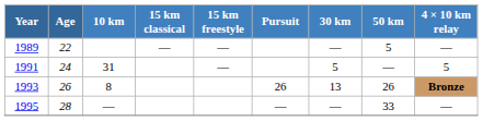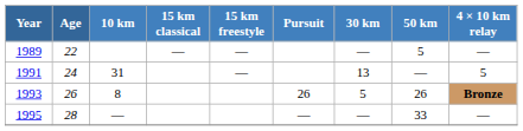 <table class="wikitable" style="font-size:95%; text-align:center; border:grey solid 1px; border-collapse:collapse; background:#ffffff;">
 <tr>
 <th style="background-color:#369; color:white; width:60px;"> Year </th>
 <th style="background-color:#369; color:white; width:40px;"> Age </th>
 <th style="background-color:#4180be; color:white; width:75px;"> 10 km </th>
 <th style="background-color:#4180be; color:white; width:75px;"> 15 km <br> classical </th>
 <th style="background-color:#4180be; color:white; width:75px;"> 15 km <br> freestyle </th>
 <th style="background-color:#4180be; color:white; width:75px;"> Pursuit </th>
 <th style="background-color:#4180be; color:white; width:75px;"> 30 km </th>
 <th style="background-color:#4180be; color:white; width:75px;"> 50 km </th>
 <th style="background-color:#4180be; color:white; width:75px;"> 4 × 10 km <br> relay </th>
 </tr>
 <tr>
 <td><a href='#'>1989</a></td>
 <td><em>22</em></td>
 <td></td>
 <td>—</td>
 <td>—</td>
 <td></td>
 <td>—</td>
 <td>5</td>
 <td>—</td>
 </tr>
 <tr>
 <td><a href='#'>1991</a></td>
 <td><em>24</em></td>
 <td>31</td>
 <td></td>
 <td>—</td>
 <td></td>
-<td>5</td>
+<td>13</td>
 <td>—</td>
 <td>5</td>
 </tr>
 <tr>
 <td><a href='#'>1993</a></td>
 <td><em>26</em></td>
 <td>8</td>
 <td></td>
 <td></td>
 <td>26</td>
-<td>13</td>
+<td>5</td>
 <td>26</td>
 <td bgcolor="cc9966"><strong>Bronze</strong></td>
 </tr>
 <tr>
 <td><a href='#'>1995</a></td>
 <td><em>28</em></td>
 <td>—</td>
 <td></td>
 <td></td>
 <td>—</td>
 <td>—</td>
 <td>33</td>
 <td>—</td>
 </tr>
 <tr>
 </tr>
 </table>
